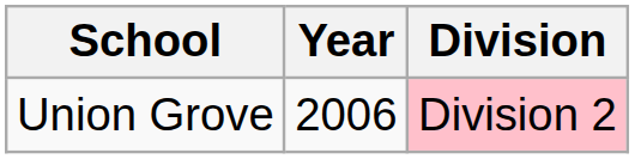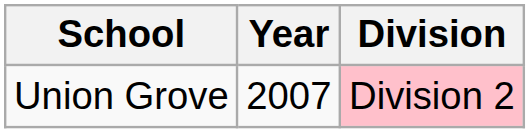 <table class="wikitable">
 <tr>
 <th>School</th>
 <th>Year</th>
 <th>Division</th>
 </tr>
 <tr>
 <td>Union Grove</td>
-<td>2006</td>
+<td>2007</td>
 <td style="background: pink;">Division 2</td>
 </tr>
 </table>
